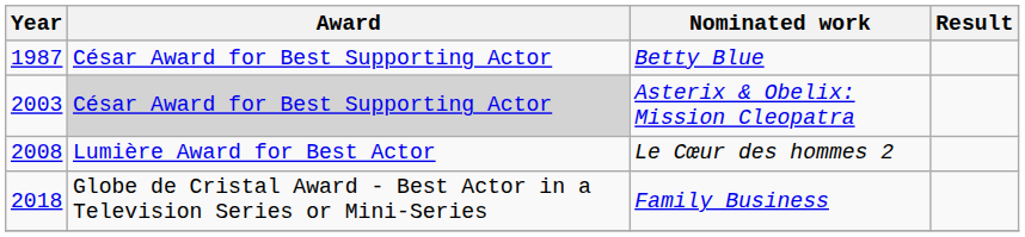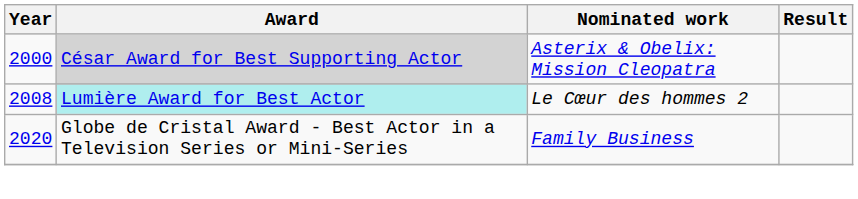 <table class = "wikitable">
 <tr>
 <th>Year</th>
 <th>Award</th>
 <th>Nominated work</th>
 <th>Result</th>
 </tr>
 <tr>
-<td><a href='#'>1987</a></td>
-<td><a href='#'>César Award for Best Supporting Actor</a></td>
-<td><em><a href='#'>Betty Blue</a></em></td>
-<td></td>
-</tr>
-<tr>
-<td><a href='#'>2003</a></td>
+<td><a href='#'>2000</a></td>
 <td style="background: lightgrey;"><a href='#'>César Award for Best Supporting Actor</a></td>
 <td><em><a href='#'>Asterix & Obelix: Mission Cleopatra</a></em></td>
 <td></td>
 </tr>
 <tr>
 <td><a href='#'>2008</a></td>
-<td><a href='#'>Lumière Award for Best Actor</a></td>
+<td style="background: paleturquoise;"><a href='#'>Lumière Award for Best Actor</a></td>
 <td><em>Le Cœur des hommes 2</em></td>
 <td></td>
 </tr>
 <tr>
-<td><a href='#'>2018</a></td>
+<td><a href='#'>2020</a></td>
 <td>Globe de Cristal Award - Best Actor in a Television Series or Mini-Series</td>
 <td><em><a href='#'>Family Business</a></em></td>
 <td></td>
 </tr>
 <tr>
 </tr>
 </table>
